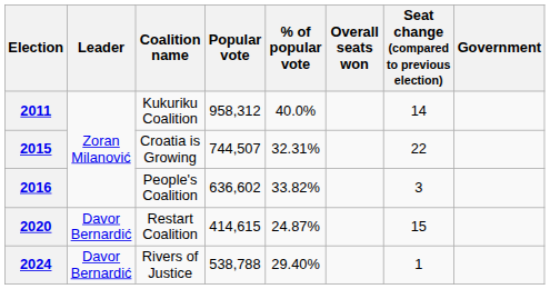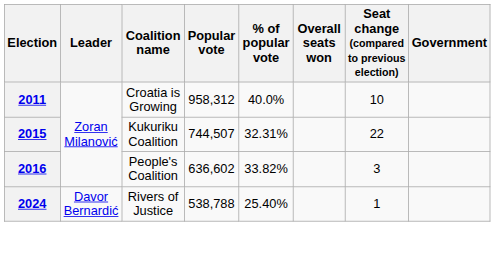 <table class="wikitable" style="text-align:center">
 <tr>
 <th>Election</th>
 <th>Leader</th>
 <th>Coalition name</th>
 <th>Popular vote</th>
 <th>% of popular vote</th>
 <th>Overall seats won</th>
 <th>Seat change<br><small>(compared to previous election)</small></th>
 <th>Government</th>
 </tr>
 <tr>
 <th><a href='#'>2011</a></th>
 <td rowspan=3><a href='#'>Zoran Milanović</a></td>
-<td>Kukuriku Coalition</td>
+<td>Croatia is Growing</td>
 <td>958,312</td>
 <td>40.0%</td>
 <td></td>
-<td> 14</td>
+<td> 10</td>
 <td></td>
 </tr>
 <tr>
 <th><a href='#'>2015</a></th>
-<td>Croatia is Growing</td>
+<td>Kukuriku Coalition</td>
 <td>744,507</td>
 <td>32.31%</td>
 <td></td>
 <td> 22</td>
 <td></td>
 </tr>
 <tr>
 <th><a href='#'>2016</a></th>
 <td>People's Coalition</td>
 <td>636,602</td>
 <td>33.82%</td>
 <td></td>
 <td> 3</td>
 <td></td>
 </tr>
 <tr>
-<th><a href='#'>2020</a></th>
-<td><a href='#'>Davor Bernardić</a></td>
-<td>Restart Coalition</td>
-<td>414,615</td>
-<td>24.87%</td>
-<td></td>
-<td> 15</td>
-<td></td>
-</tr>
-<tr>
 <th><a href='#'>2024</a></th>
 <td><a href='#'>Davor Bernardić</a></td>
 <td>Rivers of Justice</td>
 <td>538,788</td>
-<td>29.40%</td>
+<td>25.40%</td>
 <td></td>
 <td> 1</td>
 <td></td>
 </tr>
 </table>
